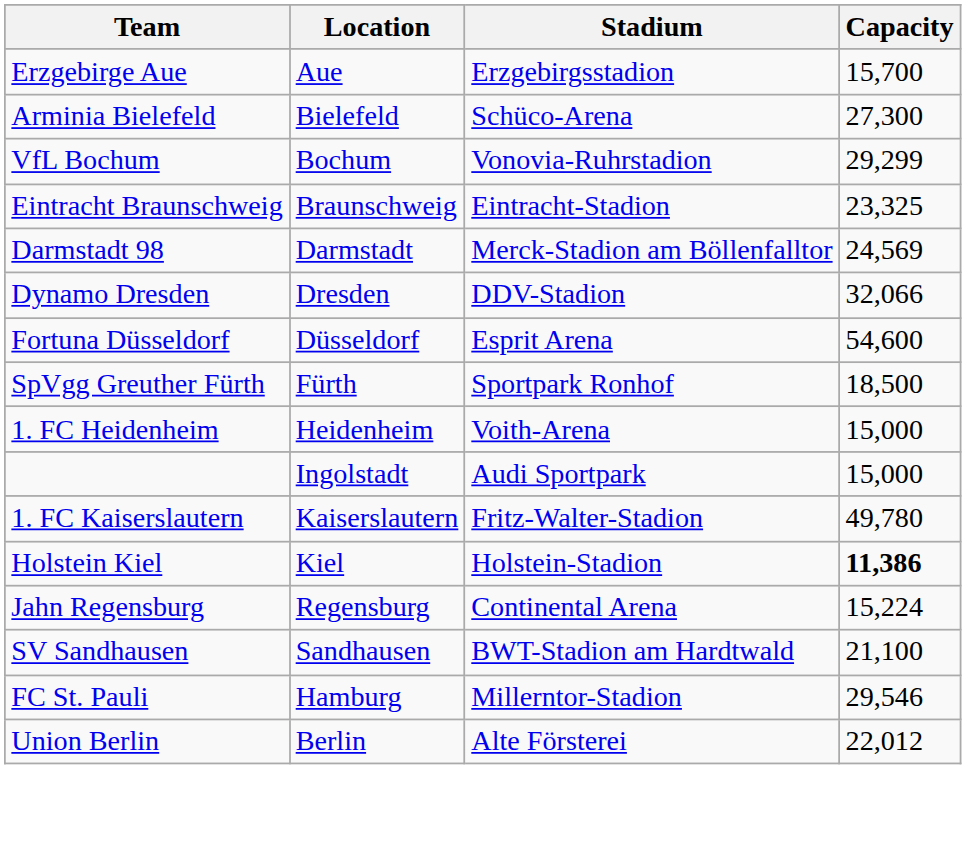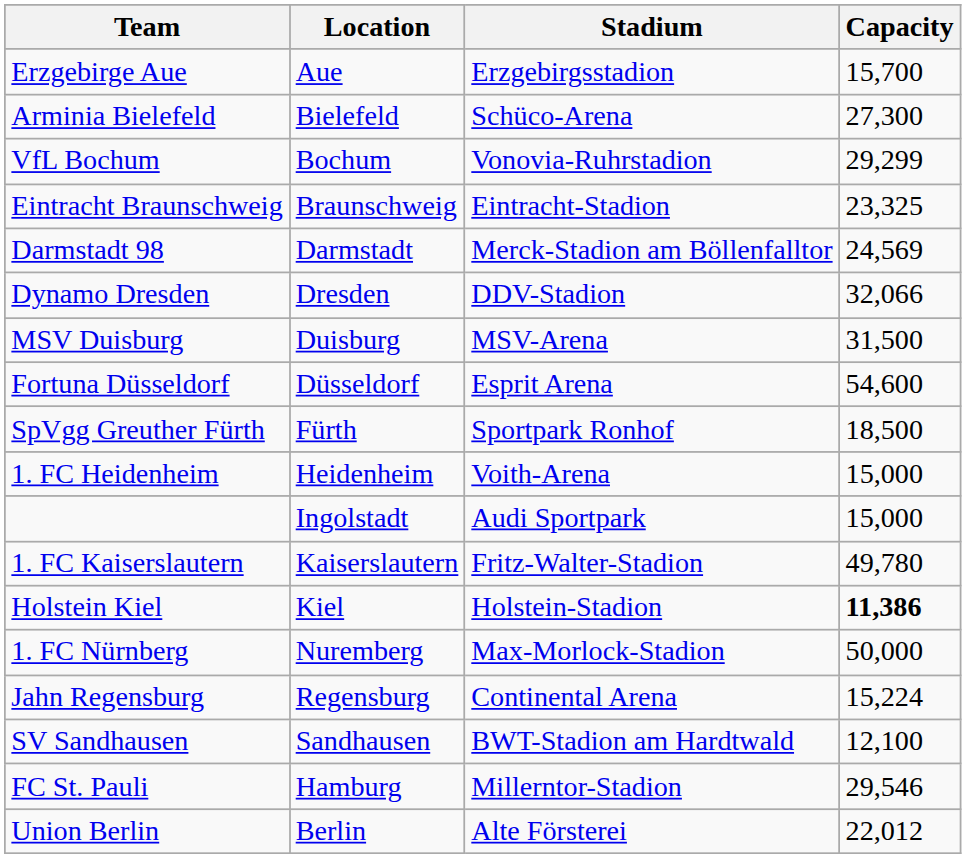 <table class="wikitable sortable" style="text-align:left;">
 <tr>
 <th>Team</th>
 <th>Location</th>
 <th>Stadium</th>
 <th>Capacity</th>
 </tr>
 <tr>
 <td><a href='#'>Erzgebirge Aue</a></td>
 <td><a href='#'>Aue</a></td>
 <td><a href='#'>Erzgebirgsstadion</a></td>
 <td>15,700</td>
 </tr>
 <tr>
 <td><a href='#'>Arminia Bielefeld</a></td>
 <td><a href='#'>Bielefeld</a></td>
 <td><a href='#'>Schüco-Arena</a></td>
 <td>27,300</td>
 </tr>
 <tr>
 <td><a href='#'>VfL Bochum</a></td>
 <td><a href='#'>Bochum</a></td>
 <td><a href='#'>Vonovia-Ruhrstadion</a></td>
 <td>29,299</td>
 </tr>
 <tr>
 <td><a href='#'>Eintracht Braunschweig</a></td>
 <td><a href='#'>Braunschweig</a></td>
 <td><a href='#'>Eintracht-Stadion</a></td>
 <td>23,325</td>
 </tr>
 <tr>
 <td><a href='#'>Darmstadt 98</a></td>
 <td><a href='#'>Darmstadt</a></td>
 <td><a href='#'>Merck-Stadion am Böllenfalltor</a></td>
 <td>24,569</td>
 </tr>
 <tr>
 <td><a href='#'>Dynamo Dresden</a></td>
 <td><a href='#'>Dresden</a></td>
 <td><a href='#'>DDV-Stadion</a></td>
 <td>32,066</td>
 </tr>
 <tr>
+<td><a href='#'>MSV Duisburg</a></td>
+<td><a href='#'>Duisburg</a></td>
+<td><a href='#'>MSV-Arena</a></td>
+<td>31,500</td>
+</tr>
+<tr>
 <td><a href='#'>Fortuna Düsseldorf</a></td>
 <td><a href='#'>Düsseldorf</a></td>
 <td><a href='#'>Esprit Arena</a></td>
 <td>54,600</td>
 </tr>
 <tr>
 <td><a href='#'>SpVgg Greuther Fürth</a></td>
 <td><a href='#'>Fürth</a></td>
 <td><a href='#'>Sportpark Ronhof</a></td>
 <td>18,500</td>
 </tr>
 <tr>
 <td><a href='#'>1. FC Heidenheim</a></td>
 <td><a href='#'>Heidenheim</a></td>
 <td><a href='#'>Voith-Arena</a></td>
 <td>15,000</td>
 </tr>
 <tr>
 <td></td>
 <td><a href='#'>Ingolstadt</a></td>
 <td><a href='#'>Audi Sportpark</a></td>
 <td>15,000</td>
 </tr>
 <tr>
 <td><a href='#'>1. FC Kaiserslautern</a></td>
 <td><a href='#'>Kaiserslautern</a></td>
 <td><a href='#'>Fritz-Walter-Stadion</a></td>
 <td>49,780</td>
 </tr>
 <tr>
 <td><a href='#'>Holstein Kiel</a></td>
 <td><a href='#'>Kiel</a></td>
 <td><a href='#'>Holstein-Stadion</a></td>
 <td><strong>11,386</strong></td>
 </tr>
 <tr>
+<td><a href='#'>1. FC Nürnberg</a></td>
+<td><a href='#'>Nuremberg</a></td>
+<td><a href='#'>Max-Morlock-Stadion</a></td>
+<td>50,000</td>
+</tr>
+<tr>
 <td><a href='#'>Jahn Regensburg</a></td>
 <td><a href='#'>Regensburg</a></td>
 <td><a href='#'>Continental Arena</a></td>
 <td>15,224</td>
 </tr>
 <tr>
 <td><a href='#'>SV Sandhausen</a></td>
 <td><a href='#'>Sandhausen</a></td>
 <td><a href='#'>BWT-Stadion am Hardtwald</a></td>
-<td>21,100</td>
+<td>12,100</td>
 </tr>
 <tr>
 <td><a href='#'>FC St. Pauli</a></td>
 <td><a href='#'>Hamburg</a></td>
 <td><a href='#'>Millerntor-Stadion</a></td>
 <td>29,546</td>
 </tr>
 <tr>
 <td><a href='#'>Union Berlin</a></td>
 <td><a href='#'>Berlin</a></td>
 <td><a href='#'>Alte Försterei</a></td>
 <td>22,012</td>
 </tr>
 </table>
